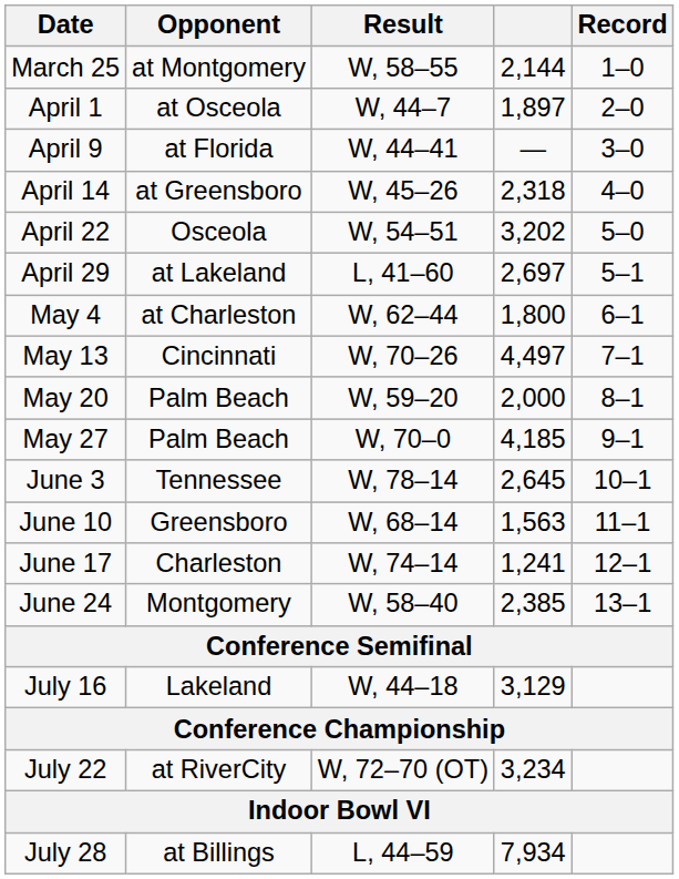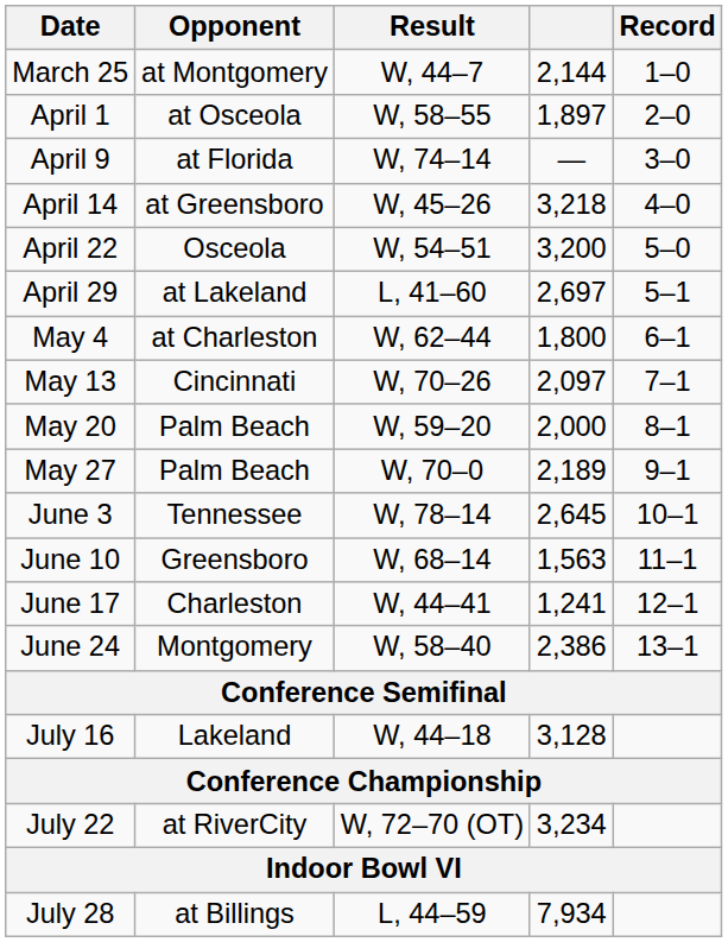 <table class="wikitable" style="text-align:center">
 <tr>
 <th>Date</th>
 <th>Opponent</th>
 <th>Result</th>
 <th></th>
 <th>Record</th>
 </tr>
 <tr>
 <td>March 25</td>
 <td>at Montgomery</td>
-<td>W, 58–55</td>
+<td>W, 44–7</td>
 <td>2,144</td>
 <td>1–0</td>
 </tr>
 <tr>
 <td>April 1</td>
 <td>at Osceola</td>
-<td>W, 44–7</td>
+<td>W, 58–55</td>
 <td>1,897</td>
 <td>2–0</td>
 </tr>
 <tr>
 <td>April 9</td>
 <td>at Florida</td>
-<td>W, 44–41</td>
+<td>W, 74–14</td>
 <td>—</td>
 <td>3–0</td>
 </tr>
 <tr>
 <td>April 14</td>
 <td>at Greensboro</td>
 <td>W, 45–26</td>
-<td>2,318</td>
+<td>3,218</td>
 <td>4–0</td>
 </tr>
 <tr>
 <td>April 22</td>
 <td>Osceola</td>
 <td>W, 54–51</td>
-<td>3,202</td>
+<td>3,200</td>
 <td>5–0</td>
 </tr>
 <tr>
 <td>April 29</td>
 <td>at Lakeland</td>
 <td>L, 41–60</td>
 <td>2,697</td>
 <td>5–1</td>
 </tr>
 <tr>
 <td>May 4</td>
 <td>at Charleston</td>
 <td>W, 62–44</td>
 <td>1,800</td>
 <td>6–1</td>
 </tr>
 <tr>
 <td>May 13</td>
 <td>Cincinnati</td>
 <td>W, 70–26</td>
-<td>4,497</td>
+<td>2,097</td>
 <td>7–1</td>
 </tr>
 <tr>
 <td>May 20</td>
 <td>Palm Beach</td>
 <td>W, 59–20</td>
 <td>2,000</td>
 <td>8–1</td>
 </tr>
 <tr>
 <td>May 27</td>
 <td>Palm Beach</td>
 <td>W, 70–0</td>
-<td>4,185</td>
+<td>2,189</td>
 <td>9–1</td>
 </tr>
 <tr>
 <td>June 3</td>
 <td>Tennessee</td>
 <td>W, 78–14</td>
 <td>2,645</td>
 <td>10–1</td>
 </tr>
 <tr>
 <td>June 10</td>
 <td>Greensboro</td>
 <td>W, 68–14</td>
 <td>1,563</td>
 <td>11–1</td>
 </tr>
 <tr>
 <td>June 17</td>
 <td>Charleston</td>
-<td>W, 74–14</td>
+<td>W, 44–41</td>
 <td>1,241</td>
 <td>12–1</td>
 </tr>
 <tr>
 <td>June 24</td>
 <td>Montgomery</td>
 <td>W, 58–40</td>
-<td>2,385</td>
+<td>2,386</td>
 <td>13–1</td>
 </tr>
 <tr>
 <th colspan="6">Conference Semifinal</th>
 </tr>
 <tr>
 <td>July 16</td>
 <td>Lakeland</td>
 <td>W, 44–18</td>
-<td>3,129</td>
+<td>3,128</td>
 <td></td>
 </tr>
 <tr>
 <th colspan="6">Conference Championship</th>
 </tr>
 <tr>
 <td>July 22</td>
 <td>at RiverCity</td>
 <td>W, 72–70 (OT)</td>
 <td>3,234</td>
 <td></td>
 </tr>
 <tr>
 <th colspan="6">Indoor Bowl VI</th>
 </tr>
 <tr>
 <td>July 28</td>
 <td>at Billings</td>
 <td>L, 44–59</td>
 <td>7,934</td>
 <td></td>
 </tr>
 </table>
